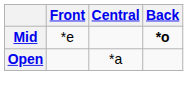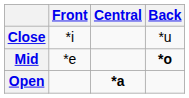 <table class="wikitable" style="text-align: center;">
 <tr>
 <th></th>
 <th><a href='#'>Front</a></th>
 <th><a href='#'>Central</a></th>
 <th><a href='#'>Back</a></th>
+</tr>
+<tr>
+<th><a href='#'>Close</a></th>
+<td>*i</td>
+<td></td>
+<td>*u</td>
 </tr>
 <tr>
 <th><a href='#'>Mid</a></th>
 <td>*e</td>
 <td></td>
 <td><strong>*o</strong></td>
 </tr>
 <tr>
 <th><a href='#'>Open</a></th>
 <td></td>
-<td>*a</td>
+<td><strong>*a</strong></td>
 <td></td>
 </tr>
 </table>
